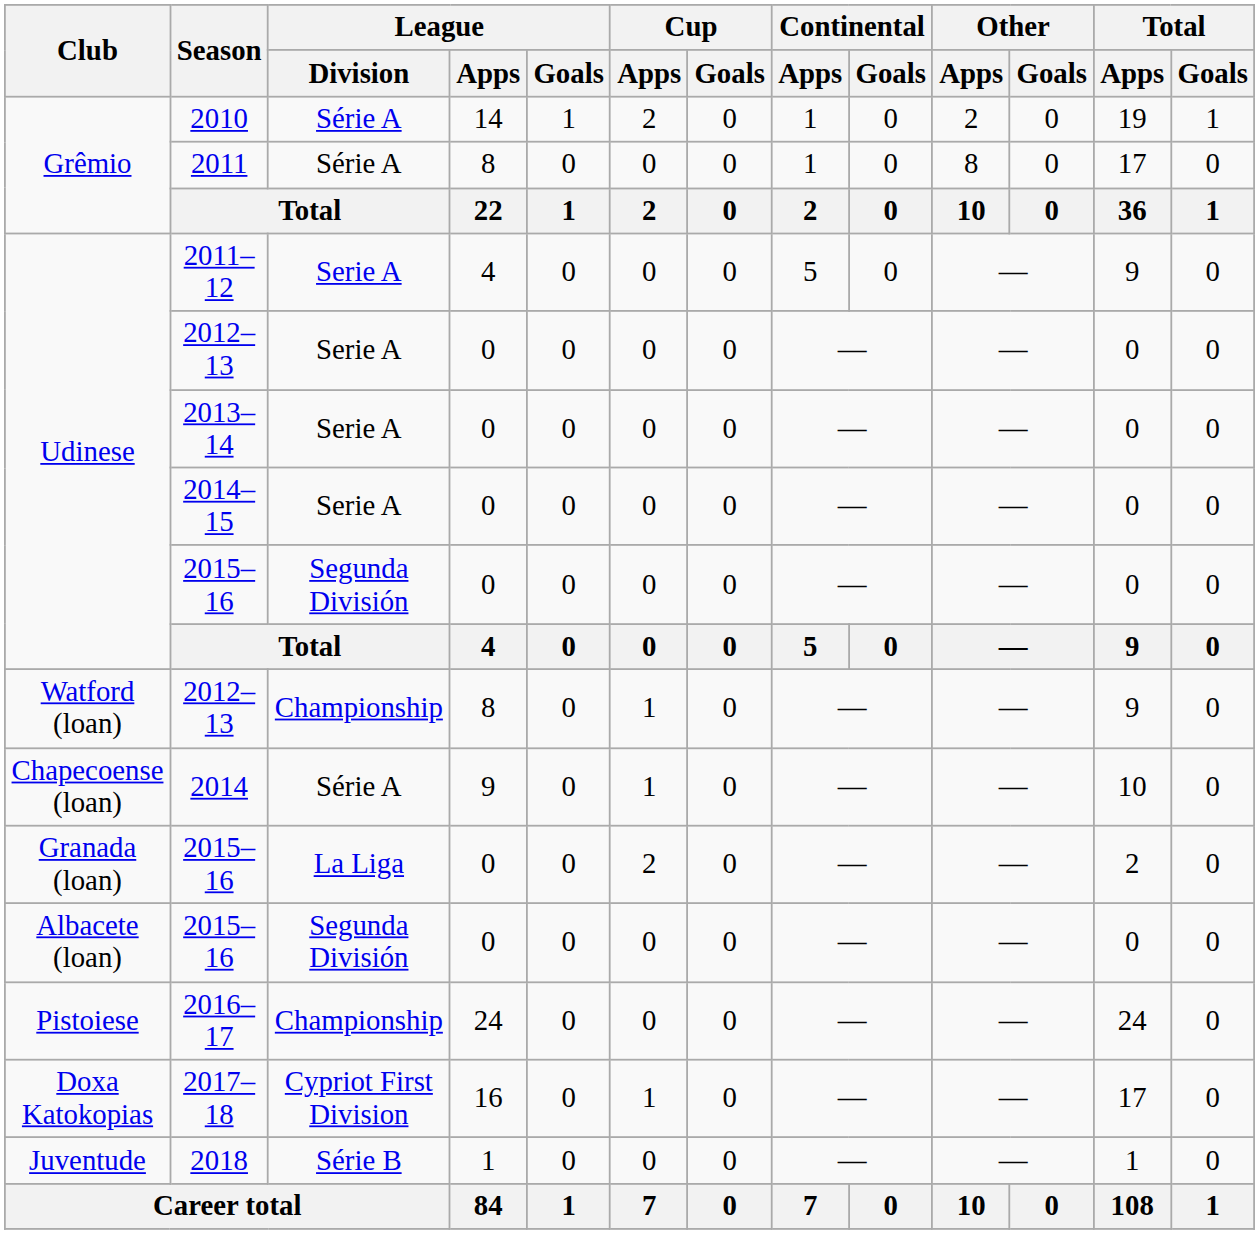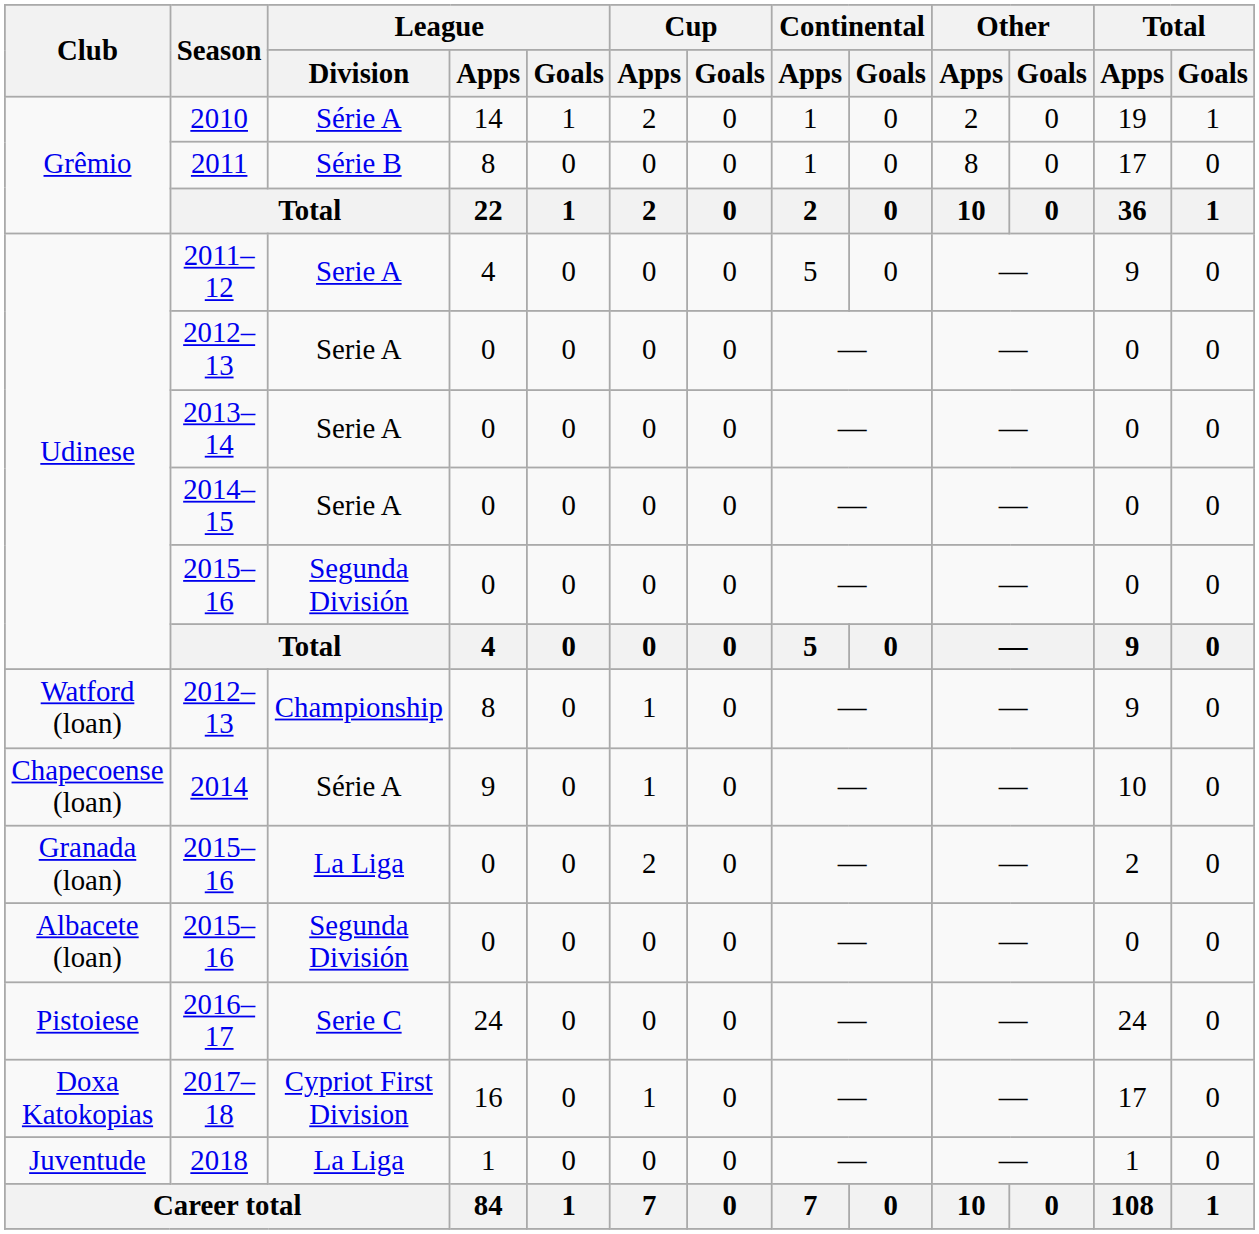 <table class="wikitable" style="text-align:center">
 <tr>
 <th rowspan="2">Club</th>
 <th rowspan="2">Season</th>
 <th colspan="3">League</th>
 <th colspan="2">Cup</th>
 <th colspan="2">Continental</th>
 <th colspan="2">Other</th>
 <th colspan="2">Total</th>
 </tr>
 <tr>
 <th>Division</th>
 <th>Apps</th>
 <th>Goals</th>
 <th>Apps</th>
 <th>Goals</th>
 <th>Apps</th>
 <th>Goals</th>
 <th>Apps</th>
 <th>Goals</th>
 <th>Apps</th>
 <th>Goals</th>
 </tr>
 <tr>
 <td rowspan="3"><a href='#'>Grêmio</a></td>
 <td><a href='#'>2010</a></td>
 <td><a href='#'>Série A</a></td>
 <td>14</td>
 <td>1</td>
 <td>2</td>
 <td>0</td>
 <td>1</td>
 <td>0</td>
 <td>2</td>
 <td>0</td>
 <td>19</td>
 <td>1</td>
 </tr>
 <tr>
 <td><a href='#'>2011</a></td>
-<td>Série A</td>
+<td><a href='#'>Série B</a></td>
 <td>8</td>
 <td>0</td>
 <td>0</td>
 <td>0</td>
 <td>1</td>
 <td>0</td>
 <td>8</td>
 <td>0</td>
 <td>17</td>
 <td>0</td>
 </tr>
 <tr>
 <th colspan="2">Total</th>
 <th>22</th>
 <th>1</th>
 <th>2</th>
 <th>0</th>
 <th>2</th>
 <th>0</th>
 <th>10</th>
 <th>0</th>
 <th>36</th>
 <th>1</th>
 </tr>
 <tr>
 <td rowspan="6"><a href='#'>Udinese</a></td>
 <td><a href='#'>2011–12</a></td>
 <td><a href='#'>Serie A</a></td>
 <td>4</td>
 <td>0</td>
 <td>0</td>
 <td>0</td>
 <td>5</td>
 <td>0</td>
 <td colspan="2">—</td>
 <td>9</td>
 <td>0</td>
 </tr>
 <tr>
 <td><a href='#'>2012–13</a></td>
 <td>Serie A</td>
 <td>0</td>
 <td>0</td>
 <td>0</td>
 <td>0</td>
 <td colspan="2">—</td>
 <td colspan="2">—</td>
 <td>0</td>
 <td>0</td>
 </tr>
 <tr>
 <td><a href='#'>2013–14</a></td>
 <td>Serie A</td>
 <td>0</td>
 <td>0</td>
 <td>0</td>
 <td>0</td>
 <td colspan="2">—</td>
 <td colspan="2">—</td>
 <td>0</td>
 <td>0</td>
 </tr>
 <tr>
 <td><a href='#'>2014–15</a></td>
 <td>Serie A</td>
 <td>0</td>
 <td>0</td>
 <td>0</td>
 <td>0</td>
 <td colspan="2">—</td>
 <td colspan="2">—</td>
 <td>0</td>
 <td>0</td>
 </tr>
 <tr>
 <td><a href='#'>2015–16</a></td>
 <td><a href='#'>Segunda División</a></td>
 <td>0</td>
 <td>0</td>
 <td>0</td>
 <td>0</td>
 <td colspan="2">—</td>
 <td colspan="2">—</td>
 <td>0</td>
 <td>0</td>
 </tr>
 <tr>
 <th colspan="2">Total</th>
 <th>4</th>
 <th>0</th>
 <th>0</th>
 <th>0</th>
 <th>5</th>
 <th>0</th>
 <th colspan="2">—</th>
 <th>9</th>
 <th>0</th>
 </tr>
 <tr>
 <td><a href='#'>Watford</a> (loan)</td>
 <td><a href='#'>2012–13</a></td>
 <td><a href='#'>Championship</a></td>
 <td>8</td>
 <td>0</td>
 <td>1</td>
 <td>0</td>
 <td colspan="2">—</td>
 <td colspan="2">—</td>
 <td>9</td>
 <td>0</td>
 </tr>
 <tr>
 <td><a href='#'>Chapecoense</a> (loan)</td>
 <td><a href='#'>2014</a></td>
 <td>Série A</td>
 <td>9</td>
 <td>0</td>
 <td>1</td>
 <td>0</td>
 <td colspan="2">—</td>
 <td colspan="2">—</td>
 <td>10</td>
 <td>0</td>
 </tr>
 <tr>
 <td><a href='#'>Granada</a> (loan)</td>
 <td><a href='#'>2015–16</a></td>
 <td><a href='#'>La Liga</a></td>
 <td>0</td>
 <td>0</td>
 <td>2</td>
 <td>0</td>
 <td colspan="2">—</td>
 <td colspan="2">—</td>
 <td>2</td>
 <td>0</td>
 </tr>
 <tr>
 <td><a href='#'>Albacete</a> (loan)</td>
 <td><a href='#'>2015–16</a></td>
 <td><a href='#'>Segunda División</a></td>
 <td>0</td>
 <td>0</td>
 <td>0</td>
 <td>0</td>
 <td colspan="2">—</td>
 <td colspan="2">—</td>
 <td>0</td>
 <td>0</td>
 </tr>
 <tr>
 <td><a href='#'>Pistoiese</a></td>
 <td><a href='#'>2016–17</a></td>
-<td><a href='#'>Championship</a></td>
+<td><a href='#'>Serie C</a></td>
 <td>24</td>
 <td>0</td>
 <td>0</td>
 <td>0</td>
 <td colspan="2">—</td>
 <td colspan="2">—</td>
 <td>24</td>
 <td>0</td>
 </tr>
 <tr>
 <td><a href='#'>Doxa Katokopias</a></td>
 <td><a href='#'>2017–18</a></td>
 <td><a href='#'>Cypriot First Division</a></td>
 <td>16</td>
 <td>0</td>
 <td>1</td>
 <td>0</td>
 <td colspan="2">—</td>
 <td colspan="2">—</td>
 <td>17</td>
 <td>0</td>
 </tr>
 <tr>
 <td><a href='#'>Juventude</a></td>
 <td><a href='#'>2018</a></td>
-<td><a href='#'>Série B</a></td>
+<td><a href='#'>La Liga</a></td>
 <td>1</td>
 <td>0</td>
 <td>0</td>
 <td>0</td>
 <td colspan="2">—</td>
 <td colspan="2">—</td>
 <td>1</td>
 <td>0</td>
 </tr>
 <tr>
 <th colspan="3">Career total</th>
 <th>84</th>
 <th>1</th>
 <th>7</th>
 <th>0</th>
 <th>7</th>
 <th>0</th>
 <th>10</th>
 <th>0</th>
 <th>108</th>
 <th>1</th>
 </tr>
 </table>
